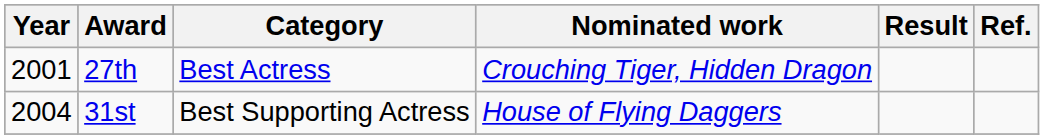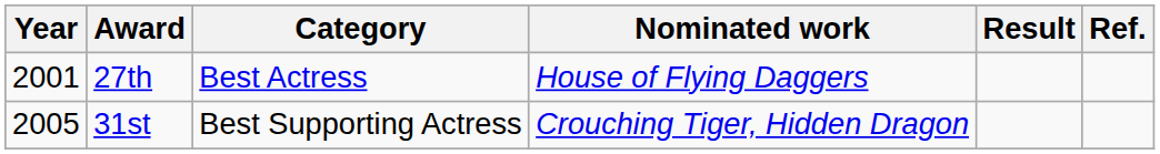 <table class="wikitable">
 <tr>
 <th>Year</th>
 <th>Award</th>
 <th>Category</th>
 <th>Nominated work</th>
 <th>Result</th>
 <th>Ref.</th>
 </tr>
 <tr>
 <td>2001</td>
 <td><a href='#'>27th</a></td>
 <td><a href='#'>Best Actress</a></td>
+<td><em><a href='#'>House of Flying Daggers</a></em></td>
+<td></td>
+<td></td>
+</tr>
+<tr>
+<td>2005</td>
+<td><a href='#'>31st</a></td>
+<td>Best Supporting Actress</td>
 <td><em><a href='#'>Crouching Tiger, Hidden Dragon</a></em></td>
 <td></td>
 <td></td>
 </tr>
-<tr>
-<td>2004</td>
-<td><a href='#'>31st</a></td>
-<td>Best Supporting Actress</td>
-<td><em><a href='#'>House of Flying Daggers</a></em></td>
-<td></td>
-<td></td>
-</tr>
 </table>
